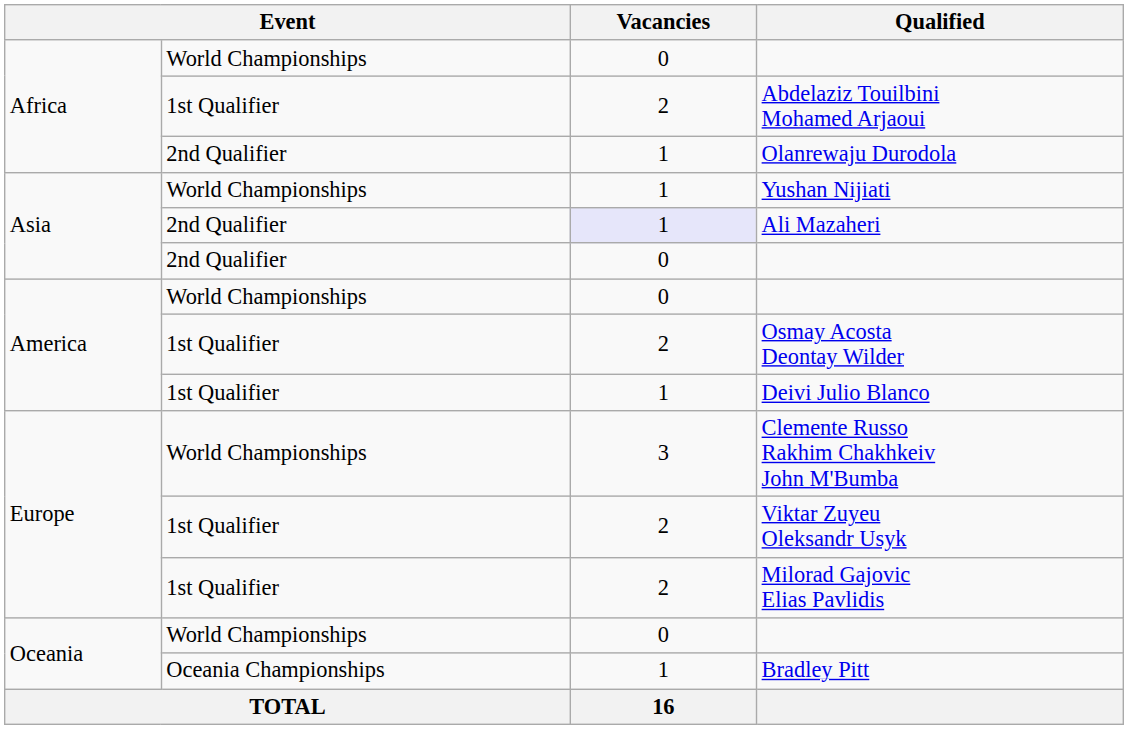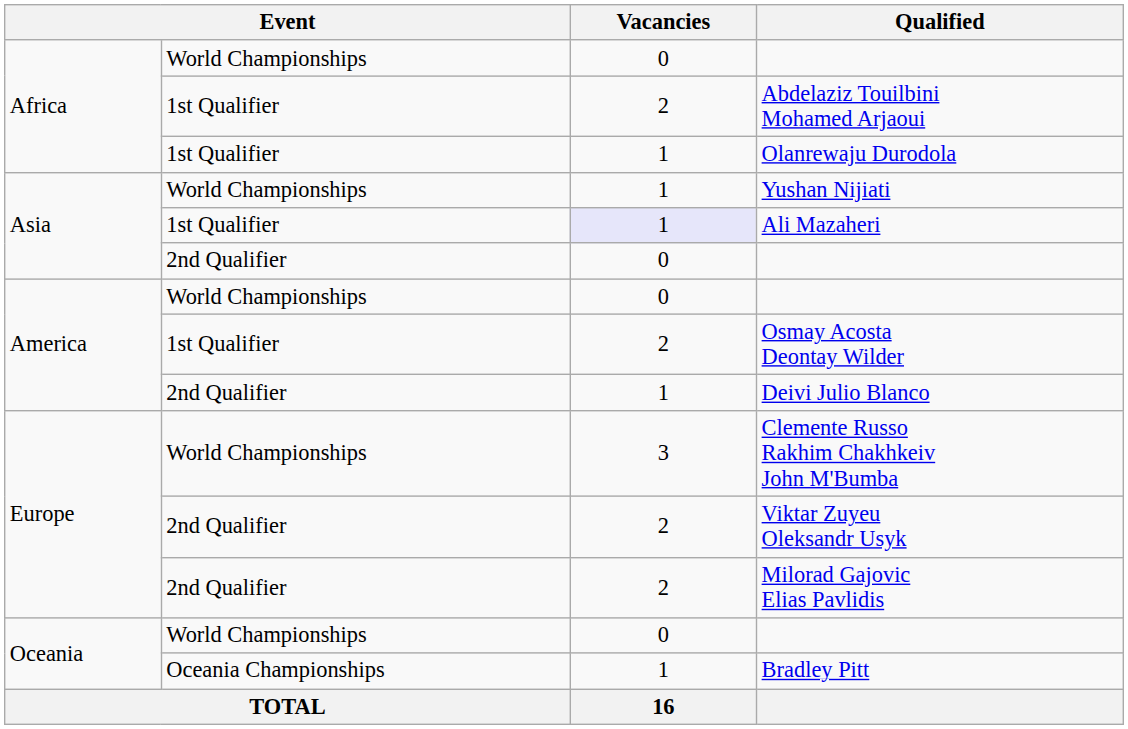 <table class = "wikitable" width=800>
 <tr>
 <th colspan="2">Event</th>
 <th>Vacancies</th>
 <th>Qualified</th>
 </tr>
 <tr>
 <td rowspan="3">Africa</td>
 <td>World Championships</td>
 <td align="center">0</td>
 <td></td>
 </tr>
 <tr>
 <td>1st Qualifier</td>
 <td align="center">2</td>
 <td> <a href='#'>Abdelaziz Touilbini</a><br> <a href='#'>Mohamed Arjaoui</a></td>
 </tr>
 <tr>
-<td>2nd Qualifier</td>
+<td>1st Qualifier</td>
 <td align="center">1</td>
 <td> <a href='#'>Olanrewaju Durodola</a></td>
 </tr>
 <tr>
 <td rowspan="3">Asia</td>
 <td>World Championships</td>
 <td align="center">1</td>
 <td> <a href='#'>Yushan Nijiati</a></td>
 </tr>
 <tr>
-<td>2nd Qualifier</td>
+<td>1st Qualifier</td>
 <td align="center" style="background: lavender;">1</td>
 <td> <a href='#'>Ali Mazaheri</a></td>
 </tr>
 <tr>
 <td>2nd Qualifier</td>
 <td align="center">0</td>
 <td></td>
 </tr>
 <tr>
 <td rowspan="3">America</td>
 <td>World Championships</td>
 <td align="center">0</td>
 <td></td>
 </tr>
 <tr>
 <td>1st Qualifier</td>
 <td align="center">2</td>
 <td> <a href='#'>Osmay Acosta</a> <br> <a href='#'>Deontay Wilder</a></td>
 </tr>
 <tr>
-<td>1st Qualifier</td>
+<td>2nd Qualifier</td>
 <td align="center">1</td>
 <td> <a href='#'>Deivi Julio Blanco</a></td>
 </tr>
 <tr>
 <td rowspan="3">Europe</td>
 <td>World Championships</td>
 <td align="center">3</td>
 <td> <a href='#'>Clemente Russo</a><br> <a href='#'>Rakhim Chakhkeiv</a><br> <a href='#'>John M'Bumba</a></td>
 </tr>
 <tr>
-<td>1st Qualifier</td>
+<td>2nd Qualifier</td>
 <td align="center">2</td>
 <td> <a href='#'>Viktar Zuyeu</a> <br>  <a href='#'>Oleksandr Usyk</a></td>
 </tr>
 <tr>
-<td>1st Qualifier</td>
+<td>2nd Qualifier</td>
 <td align="center">2</td>
 <td> <a href='#'>Milorad Gajovic</a> <br>  <a href='#'>Elias Pavlidis</a></td>
 </tr>
 <tr>
 <td rowspan="2">Oceania</td>
 <td>World Championships</td>
 <td align="center">0</td>
 <td></td>
 </tr>
 <tr>
 <td>Oceania Championships</td>
 <td align="center">1</td>
 <td> <a href='#'>Bradley Pitt</a></td>
 </tr>
 <tr>
 <th colspan="2">TOTAL</th>
 <th>16</th>
 <th></th>
 </tr>
 </table>
